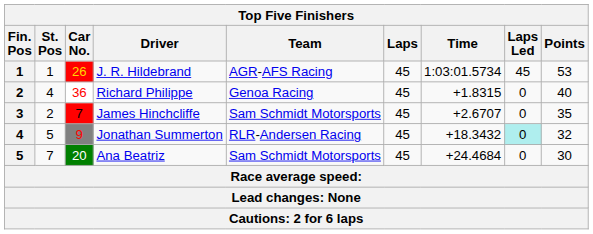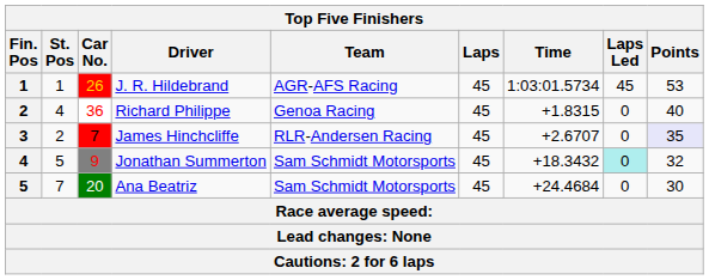 <table class="wikitable" style="font-size:95%;">
 <tr>
 <th colspan=9>Top Five Finishers</th>
 </tr>
 <tr>
 <th>Fin.<br>Pos</th>
 <th>St.<br>Pos</th>
 <th>Car<br>No.</th>
 <th>Driver</th>
 <th>Team</th>
 <th>Laps</th>
 <th>Time</th>
 <th>Laps<br>Led</th>
 <th>Points</th>
 </tr>
 <tr>
 <th>1</th>
 <td align=center>1</td>
 <td style="background:red; color:gold;" align=center>26</td>
 <td> <a href='#'>J. R. Hildebrand</a></td>
 <td><a href='#'>AGR</a>-<a href='#'>AFS Racing</a></td>
 <td align=center>45</td>
 <td align=right>1:03:01.5734</td>
 <td align=center>45</td>
 <td align=center>53</td>
 </tr>
 <tr>
 <th>2</th>
 <td align=center>4</td>
 <td style="background:white; color:red;" align=center>36</td>
 <td> <a href='#'>Richard Philippe</a></td>
 <td><a href='#'>Genoa Racing</a></td>
 <td align=center>45</td>
 <td align=right>+1.8315</td>
 <td align=center>0</td>
 <td align=center>40</td>
 </tr>
 <tr>
 <th>3</th>
 <td align=center>2</td>
 <td style="background:red; color:black;" align=center>7</td>
 <td> <a href='#'>James Hinchcliffe</a></td>
-<td><a href='#'>Sam Schmidt Motorsports</a></td>
+<td><a href='#'>RLR</a>-<a href='#'>Andersen Racing</a></td>
 <td align=center>45</td>
 <td align=right>+2.6707</td>
 <td align=center>0</td>
-<td align=center>35</td>
+<td align=center style="background: lavender;">35</td>
 </tr>
 <tr>
 <th>4</th>
 <td align=center>5</td>
 <td style="background:grey; color:red;" align=center>9</td>
 <td> <a href='#'>Jonathan Summerton</a></td>
-<td><a href='#'>RLR</a>-<a href='#'>Andersen Racing</a></td>
+<td><a href='#'>Sam Schmidt Motorsports</a></td>
 <td align=center>45</td>
 <td align=right>+18.3432</td>
 <td align=center style="background: paleturquoise;">0</td>
 <td align=center>32</td>
 </tr>
 <tr>
 <th>5</th>
 <td align=center>7</td>
 <td style="background:green; color:white;" align=center>20</td>
 <td> <a href='#'>Ana Beatriz</a></td>
 <td><a href='#'>Sam Schmidt Motorsports</a></td>
 <td align=center>45</td>
 <td align=right>+24.4684</td>
 <td align=center>0</td>
 <td align=center>30</td>
 </tr>
 <tr>
 <th colspan=9>Race average speed: </th>
 </tr>
 <tr>
 <th colspan=9>Lead changes: None</th>
 </tr>
 <tr>
 <th colspan=9>Cautions: 2 for 6 laps</th>
 </tr>
 </table>
